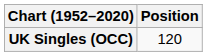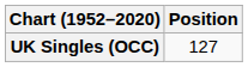 <table class="wikitable plainrowheaders" style="text-align:center">
 <tr>
 <th scope="col">Chart (1952–2020)</th>
 <th scope="col">Position</th>
 </tr>
 <tr>
 <th scope="row">UK Singles (OCC)</th>
-<td>120</td>
+<td>127</td>
 </tr>
 </table>
